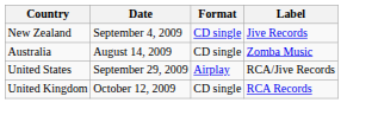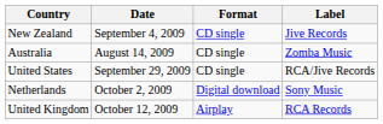 <table class="wikitable">
 <tr>
 <th>Country</th>
 <th>Date</th>
 <th>Format</th>
 <th>Label</th>
 </tr>
 <tr>
 <td>New Zealand</td>
 <td>September 4, 2009</td>
 <td><a href='#'>CD single</a></td>
 <td><a href='#'>Jive Records</a></td>
 </tr>
 <tr>
 <td>Australia</td>
 <td>August 14, 2009</td>
 <td>CD single</td>
 <td><a href='#'>Zomba Music</a></td>
 </tr>
 <tr>
 <td>United States</td>
 <td>September 29, 2009</td>
-<td><a href='#'>Airplay</a></td>
+<td>CD single</td>
 <td>RCA/Jive Records</td>
+</tr>
+<tr>
+<td>Netherlands</td>
+<td>October 2, 2009</td>
+<td><a href='#'>Digital download</a></td>
+<td><a href='#'>Sony Music</a></td>
 </tr>
 <tr>
 <td>United Kingdom</td>
 <td>October 12, 2009</td>
-<td>CD single</td>
+<td><a href='#'>Airplay</a></td>
 <td><a href='#'>RCA Records</a></td>
 </tr>
 </table>
